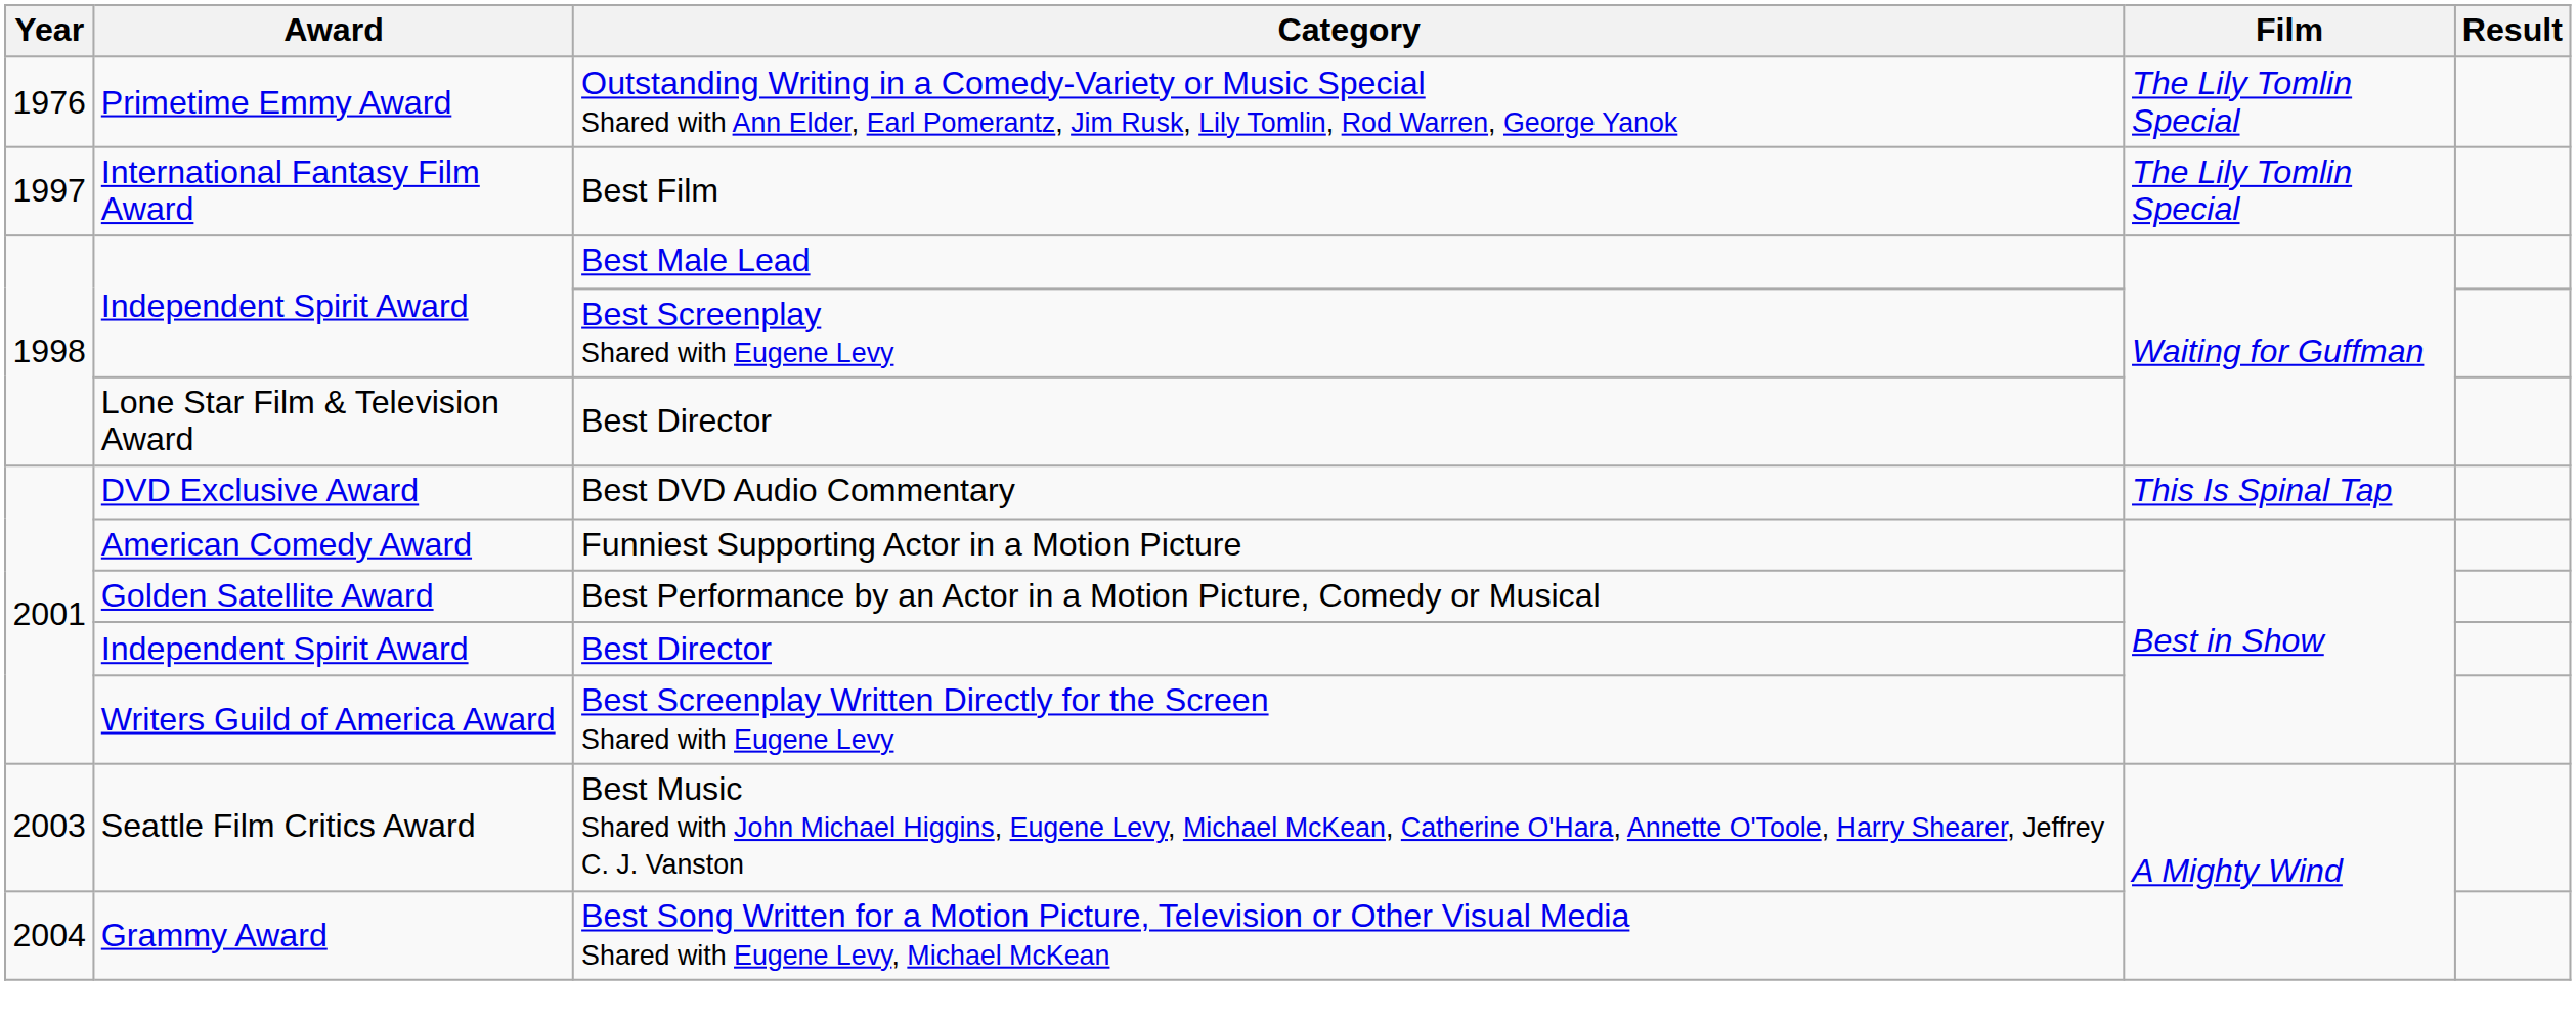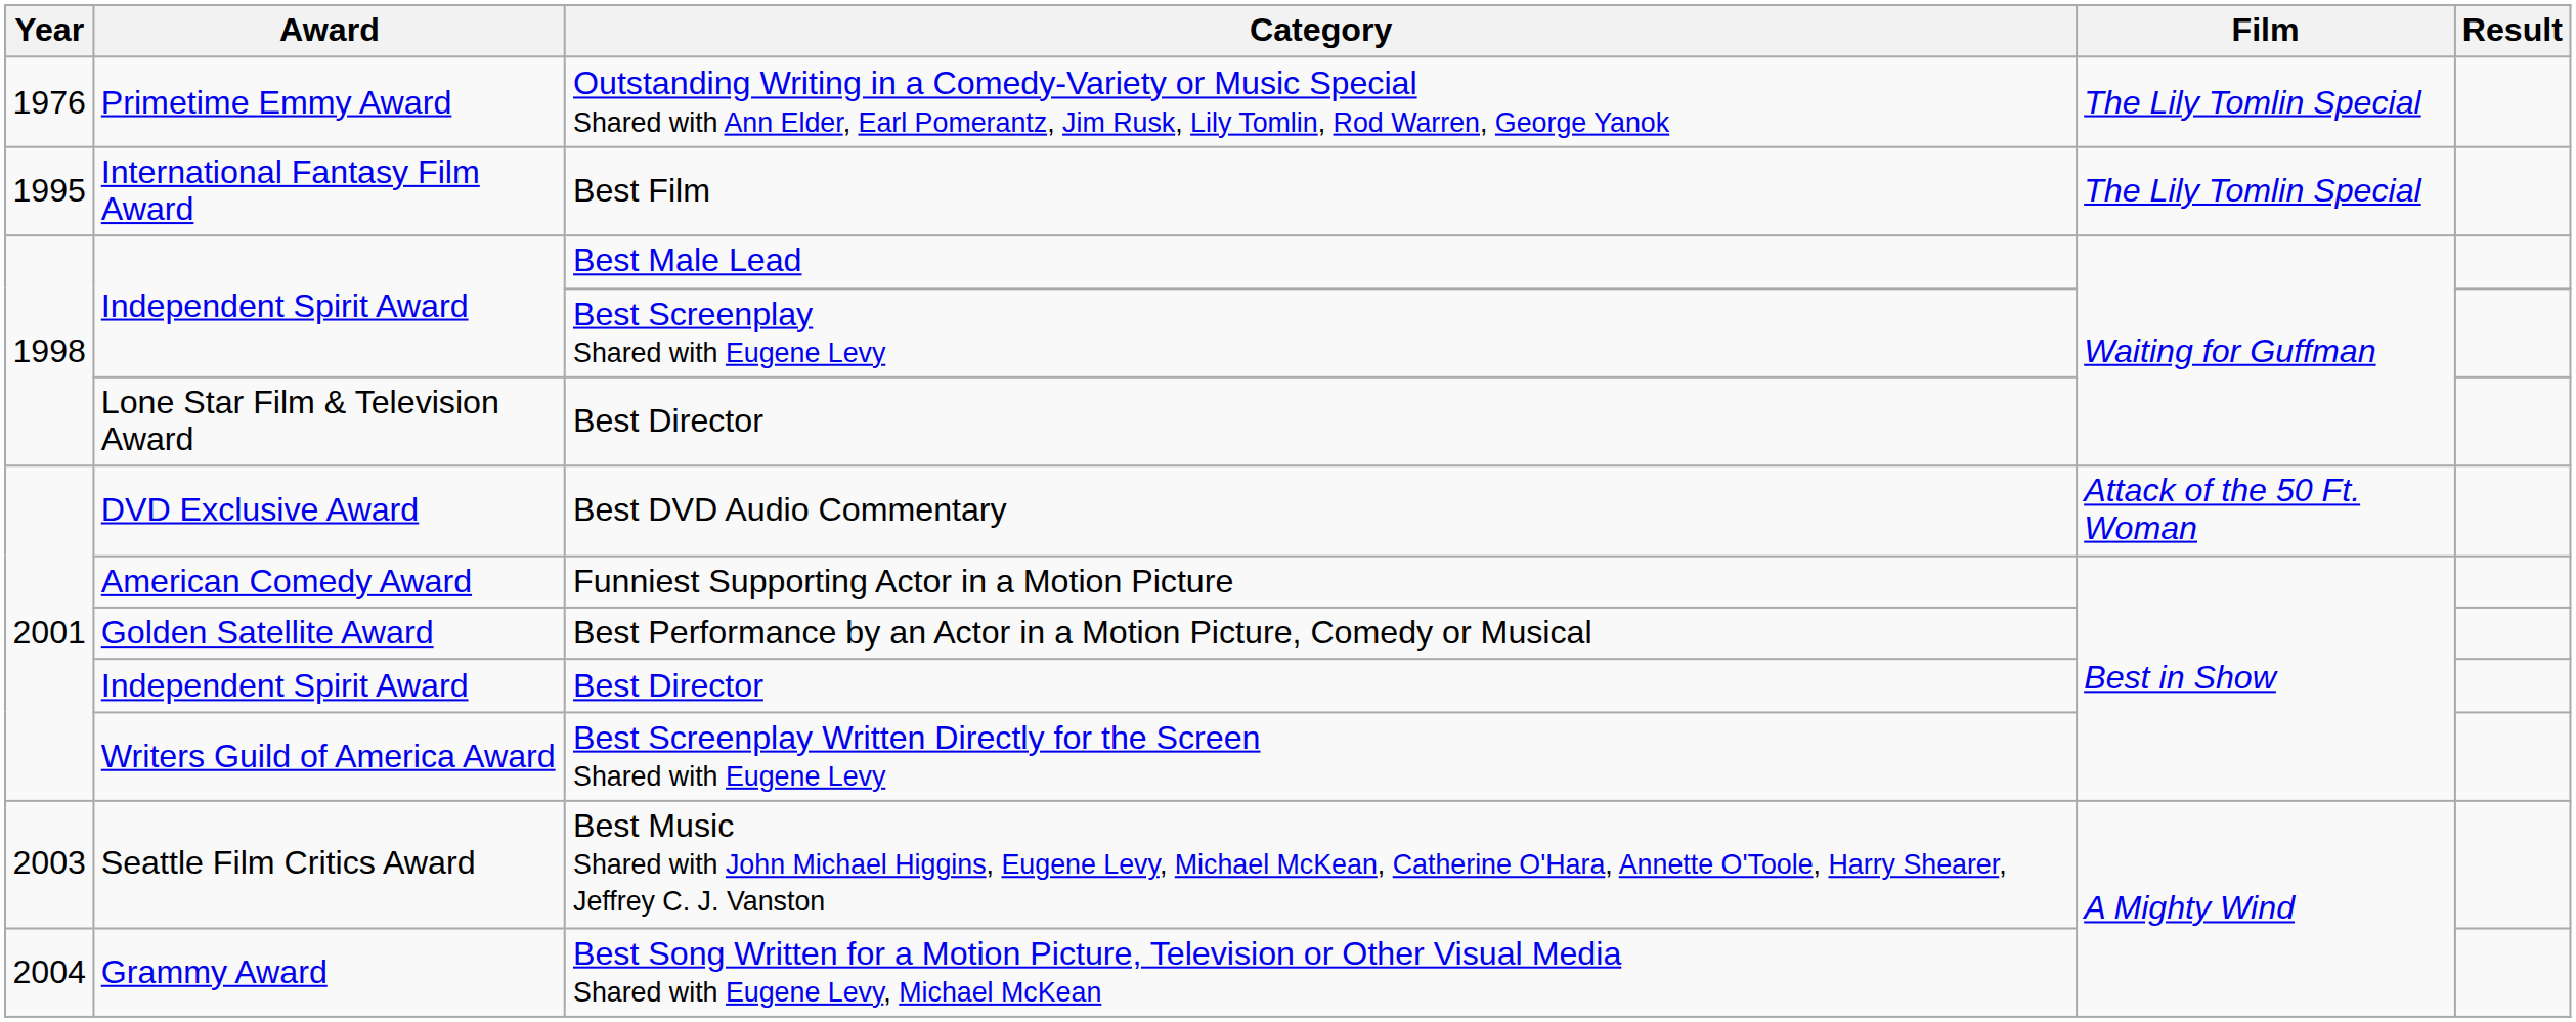 <table class="wikitable sortable">
 <tr>
 <th>Year</th>
 <th>Award</th>
 <th>Category</th>
 <th>Film</th>
 <th>Result</th>
 </tr>
 <tr>
 <td>1976</td>
 <td><a href='#'>Primetime Emmy Award</a></td>
 <td><a href='#'>Outstanding Writing in a Comedy-Variety or Music Special</a><br><small>Shared with <a href='#'>Ann Elder</a>, <a href='#'>Earl Pomerantz</a>, <a href='#'>Jim Rusk</a>, <a href='#'>Lily Tomlin</a>, <a href='#'>Rod Warren</a>, <a href='#'>George Yanok</a></small></td>
 <td><em><a href='#'>The Lily Tomlin Special</a></em></td>
 <td></td>
 </tr>
 <tr>
-<td>1997</td>
+<td>1995</td>
 <td><a href='#'>International Fantasy Film Award</a></td>
 <td>Best Film</td>
 <td><em><a href='#'>The Lily Tomlin Special</a></em></td>
 <td></td>
 </tr>
 <tr>
 <td rowspan=3>1998</td>
 <td rowspan=2><a href='#'>Independent Spirit Award</a></td>
 <td><a href='#'>Best Male Lead</a></td>
 <td rowspan="3"><em><a href='#'>Waiting for Guffman</a></em></td>
 <td></td>
 </tr>
 <tr>
 <td><a href='#'>Best Screenplay</a><br><small>Shared with <a href='#'>Eugene Levy</a></small></td>
 <td></td>
 </tr>
 <tr>
 <td>Lone Star Film & Television Award</td>
 <td>Best Director</td>
 <td></td>
 </tr>
 <tr>
 <td rowspan=5>2001</td>
 <td><a href='#'>DVD Exclusive Award</a></td>
 <td>Best DVD Audio Commentary</td>
-<td><em><a href='#'>This Is Spinal Tap</a></em></td>
+<td><em><a href='#'>Attack of the 50 Ft. Woman</a></em></td>
 <td></td>
 </tr>
 <tr>
 <td><a href='#'>American Comedy Award</a></td>
 <td>Funniest Supporting Actor in a Motion Picture</td>
 <td rowspan=4><em><a href='#'>Best in Show</a></em></td>
 <td></td>
 </tr>
 <tr>
 <td><a href='#'>Golden Satellite Award</a></td>
 <td>Best Performance by an Actor in a Motion Picture, Comedy or Musical</td>
 <td></td>
 </tr>
 <tr>
 <td><a href='#'>Independent Spirit Award</a></td>
 <td><a href='#'>Best Director</a></td>
 <td></td>
 </tr>
 <tr>
 <td><a href='#'>Writers Guild of America Award</a></td>
 <td><a href='#'>Best Screenplay Written Directly for the Screen</a><br><small>Shared with <a href='#'>Eugene Levy</a></small></td>
 <td></td>
 </tr>
 <tr>
 <td>2003</td>
 <td>Seattle Film Critics Award</td>
 <td>Best Music<br><small>Shared with <a href='#'>John Michael Higgins</a>, <a href='#'>Eugene Levy</a>, <a href='#'>Michael McKean</a>, <a href='#'>Catherine O'Hara</a>, <a href='#'>Annette O'Toole</a>, <a href='#'>Harry Shearer</a>, Jeffrey C. J. Vanston</small></td>
 <td rowspan=2><em><a href='#'>A Mighty Wind</a></em></td>
 <td></td>
 </tr>
 <tr>
 <td>2004</td>
 <td><a href='#'>Grammy Award</a></td>
 <td><a href='#'>Best Song Written for a Motion Picture, Television or Other Visual Media</a><br><small>Shared with <a href='#'>Eugene Levy</a>, <a href='#'>Michael McKean</a></small></td>
 <td></td>
 </tr>
 </table>
